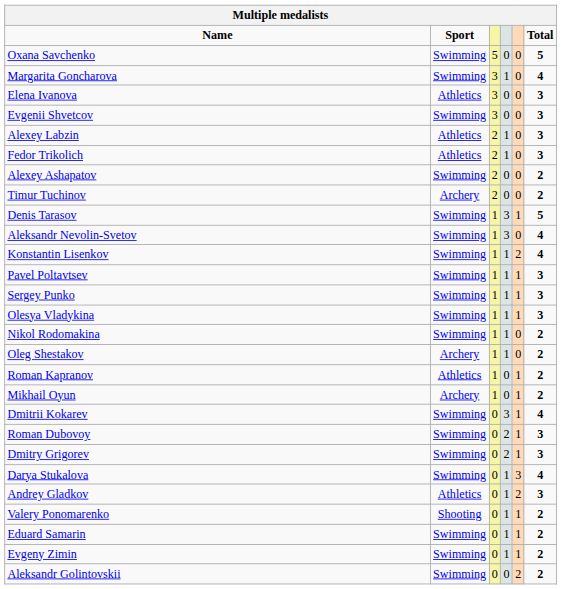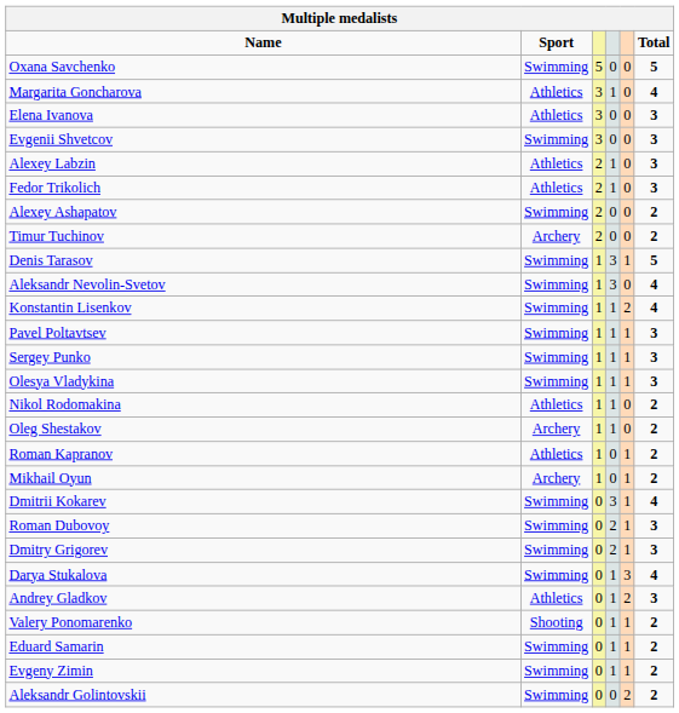 <table class=wikitable style="font-size:90%; float:right">
 <tr bgcolor=efefef>
 <th colspan=6>Multiple medalists</th>
 </tr>
 <tr style="text-align:center">
 <td width=500><strong>Name</strong></td>
 <td><strong>Sport</strong></td>
 <td bgcolor=#f7f6a8></td>
 <td bgcolor=#dce5e5></td>
 <td bgcolor=#ffdab9></td>
 <td><strong>Total</strong></td>
 </tr>
 <tr style="text-align:center">
 <td align=left><a href='#'>Oxana Savchenko</a></td>
 <td><a href='#'>Swimming</a></td>
 <td bgcolor=F7F6A8>5</td>
 <td bgcolor=DCE5E5>0</td>
 <td bgcolor=FFDAB9>0</td>
 <td><strong>5</strong></td>
 </tr>
 <tr style="text-align:center">
 <td align=left><a href='#'>Margarita Goncharova</a></td>
-<td><a href='#'>Swimming</a></td>
+<td><a href='#'>Athletics</a></td>
 <td bgcolor=F7F6A8>3</td>
 <td bgcolor=DCE5E5>1</td>
 <td bgcolor=FFDAB9>0</td>
 <td><strong>4</strong></td>
 </tr>
 <tr style="text-align:center">
 <td align=left><a href='#'>Elena Ivanova</a></td>
 <td><a href='#'>Athletics</a></td>
 <td bgcolor=F7F6A8>3</td>
 <td bgcolor=DCE5E5>0</td>
 <td bgcolor=FFDAB9>0</td>
 <td><strong>3</strong></td>
 </tr>
 <tr style="text-align:center">
 <td align=left><a href='#'>Evgenii Shvetcov</a></td>
 <td><a href='#'>Swimming</a></td>
 <td bgcolor=F7F6A8>3</td>
 <td bgcolor=DCE5E5>0</td>
 <td bgcolor=FFDAB9>0</td>
 <td><strong>3</strong></td>
 </tr>
 <tr style="text-align:center">
 <td align=left><a href='#'>Alexey Labzin</a></td>
 <td><a href='#'>Athletics</a></td>
 <td bgcolor=F7F6A8>2</td>
 <td bgcolor=DCE5E5>1</td>
 <td bgcolor=FFDAB9>0</td>
 <td><strong>3</strong></td>
 </tr>
 <tr style="text-align:center">
 <td align=left><a href='#'>Fedor Trikolich</a></td>
 <td><a href='#'>Athletics</a></td>
 <td bgcolor=F7F6A8>2</td>
 <td bgcolor=DCE5E5>1</td>
 <td bgcolor=FFDAB9>0</td>
 <td><strong>3</strong></td>
 </tr>
 <tr style="text-align:center">
 <td align=left><a href='#'>Alexey Ashapatov</a></td>
 <td><a href='#'>Swimming</a></td>
 <td bgcolor=F7F6A8>2</td>
 <td bgcolor=DCE5E5>0</td>
 <td bgcolor=FFDAB9>0</td>
 <td><strong>2</strong></td>
 </tr>
 <tr style="text-align:center">
 <td align=left><a href='#'>Timur Tuchinov</a></td>
 <td><a href='#'>Archery</a></td>
 <td bgcolor=F7F6A8>2</td>
 <td bgcolor=DCE5E5>0</td>
 <td bgcolor=FFDAB9>0</td>
 <td><strong>2</strong></td>
 </tr>
 <tr style="text-align:center">
 <td align=left><a href='#'>Denis Tarasov</a></td>
 <td><a href='#'>Swimming</a></td>
 <td bgcolor=F7F6A8>1</td>
 <td bgcolor=DCE5E5>3</td>
 <td bgcolor=FFDAB9>1</td>
 <td><strong>5</strong></td>
 </tr>
 <tr style="text-align:center">
 <td align=left><a href='#'>Aleksandr Nevolin-Svetov</a></td>
 <td><a href='#'>Swimming</a></td>
 <td bgcolor=F7F6A8>1</td>
 <td bgcolor=DCE5E5>3</td>
 <td bgcolor=FFDAB9>0</td>
 <td><strong>4</strong></td>
 </tr>
 <tr style="text-align:center">
 <td align=left><a href='#'>Konstantin Lisenkov</a></td>
 <td><a href='#'>Swimming</a></td>
 <td bgcolor=F7F6A8>1</td>
 <td bgcolor=DCE5E5>1</td>
 <td bgcolor=FFDAB9>2</td>
 <td><strong>4</strong></td>
 </tr>
 <tr style="text-align:center">
 <td align=left><a href='#'>Pavel Poltavtsev</a></td>
 <td><a href='#'>Swimming</a></td>
 <td bgcolor=F7F6A8>1</td>
 <td bgcolor=DCE5E5>1</td>
 <td bgcolor=FFDAB9>1</td>
 <td><strong>3</strong></td>
 </tr>
 <tr style="text-align:center">
 <td align=left><a href='#'>Sergey Punko</a></td>
 <td><a href='#'>Swimming</a></td>
 <td bgcolor=F7F6A8>1</td>
 <td bgcolor=DCE5E5>1</td>
 <td bgcolor=FFDAB9>1</td>
 <td><strong>3</strong></td>
 </tr>
 <tr style="text-align:center">
 <td align=left><a href='#'>Olesya Vladykina</a></td>
 <td><a href='#'>Swimming</a></td>
 <td bgcolor=F7F6A8>1</td>
 <td bgcolor=DCE5E5>1</td>
 <td bgcolor=FFDAB9>1</td>
 <td><strong>3</strong></td>
 </tr>
 <tr style="text-align:center">
 <td align=left><a href='#'>Nikol Rodomakina</a></td>
-<td><a href='#'>Swimming</a></td>
+<td><a href='#'>Athletics</a></td>
 <td bgcolor=F7F6A8>1</td>
 <td bgcolor=DCE5E5>1</td>
 <td bgcolor=FFDAB9>0</td>
 <td><strong>2</strong></td>
 </tr>
 <tr style="text-align:center">
 <td align=left><a href='#'>Oleg Shestakov</a></td>
 <td><a href='#'>Archery</a></td>
 <td bgcolor=F7F6A8>1</td>
 <td bgcolor=DCE5E5>1</td>
 <td bgcolor=FFDAB9>0</td>
 <td><strong>2</strong></td>
 </tr>
 <tr style="text-align:center">
 <td align=left><a href='#'>Roman Kapranov</a></td>
 <td><a href='#'>Athletics</a></td>
 <td bgcolor=F7F6A8>1</td>
 <td bgcolor=DCE5E5>0</td>
 <td bgcolor=FFDAB9>1</td>
 <td><strong>2</strong></td>
 </tr>
 <tr style="text-align:center">
 <td align=left><a href='#'>Mikhail Oyun</a></td>
 <td><a href='#'>Archery</a></td>
 <td bgcolor=F7F6A8>1</td>
 <td bgcolor=DCE5E5>0</td>
 <td bgcolor=FFDAB9>1</td>
 <td><strong>2</strong></td>
 </tr>
 <tr style="text-align:center">
 <td align=left><a href='#'>Dmitrii Kokarev</a></td>
 <td><a href='#'>Swimming</a></td>
 <td bgcolor=F7F6A8>0</td>
 <td bgcolor=DCE5E5>3</td>
 <td bgcolor=FFDAB9>1</td>
 <td><strong>4</strong></td>
 </tr>
 <tr style="text-align:center">
 <td align=left><a href='#'>Roman Dubovoy</a></td>
 <td><a href='#'>Swimming</a></td>
 <td bgcolor=F7F6A8>0</td>
 <td bgcolor=DCE5E5>2</td>
 <td bgcolor=FFDAB9>1</td>
 <td><strong>3</strong></td>
 </tr>
 <tr style="text-align:center">
 <td align=left><a href='#'>Dmitry Grigorev</a></td>
 <td><a href='#'>Swimming</a></td>
 <td bgcolor=F7F6A8>0</td>
 <td bgcolor=DCE5E5>2</td>
 <td bgcolor=FFDAB9>1</td>
 <td><strong>3</strong></td>
 </tr>
 <tr style="text-align:center">
 <td align=left><a href='#'>Darya Stukalova</a></td>
 <td><a href='#'>Swimming</a></td>
 <td bgcolor=F7F6A8>0</td>
 <td bgcolor=DCE5E5>1</td>
 <td bgcolor=FFDAB9>3</td>
 <td><strong>4</strong></td>
 </tr>
 <tr style="text-align:center">
 <td align=left><a href='#'>Andrey Gladkov</a></td>
 <td><a href='#'>Athletics</a></td>
 <td bgcolor=F7F6A8>0</td>
 <td bgcolor=DCE5E5>1</td>
 <td bgcolor=FFDAB9>2</td>
 <td><strong>3</strong></td>
 </tr>
 <tr style="text-align:center">
 <td align=left><a href='#'>Valery Ponomarenko</a></td>
 <td><a href='#'>Shooting</a></td>
 <td bgcolor=F7F6A8>0</td>
 <td bgcolor=DCE5E5>1</td>
 <td bgcolor=FFDAB9>1</td>
 <td><strong>2</strong></td>
 </tr>
 <tr style="text-align:center">
 <td align=left><a href='#'>Eduard Samarin</a></td>
 <td><a href='#'>Swimming</a></td>
 <td bgcolor=F7F6A8>0</td>
 <td bgcolor=DCE5E5>1</td>
 <td bgcolor=FFDAB9>1</td>
 <td><strong>2</strong></td>
 </tr>
 <tr style="text-align:center">
 <td align=left><a href='#'>Evgeny Zimin</a></td>
 <td><a href='#'>Swimming</a></td>
 <td bgcolor=F7F6A8>0</td>
 <td bgcolor=DCE5E5>1</td>
 <td bgcolor=FFDAB9>1</td>
 <td><strong>2</strong></td>
 </tr>
 <tr style="text-align:center">
 <td align=left><a href='#'>Aleksandr Golintovskii</a></td>
 <td><a href='#'>Swimming</a></td>
 <td bgcolor=F7F6A8>0</td>
 <td bgcolor=DCE5E5>0</td>
 <td bgcolor=FFDAB9>2</td>
 <td><strong>2</strong></td>
 </tr>
 </table>
